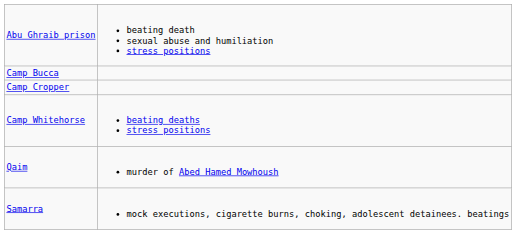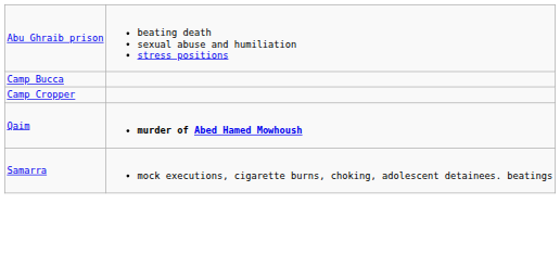 <table border="1" class="wikitable">
 <tr>
 <td><a href='#'>Abu Ghraib prison</a></td>
 <td><br><ul><li>beating death</li><li>sexual abuse and humiliation</li><li><a href='#'>stress positions</a></li></ul></td>
 </tr>
 <tr>
 <td><a href='#'>Camp Bucca</a></td>
 <td></td>
 </tr>
 <tr>
 <td><a href='#'>Camp Cropper</a></td>
 <td></td>
 </tr>
 <tr>
-<td><a href='#'>Camp Whitehorse</a></td>
-<td><br><ul><li><a href='#'>beating deaths</a></li><li><a href='#'>stress positions</a></li></ul></td>
-</tr>
-<tr>
 <td><a href='#'>Qaim</a></td>
-<td><br><ul><li>murder of <a href='#'>Abed Hamed Mowhoush</a></li></ul></td>
+<td><strong><br><ul><li>murder of <a href='#'>Abed Hamed Mowhoush</a></li></ul></strong></td>
 </tr>
 <tr>
 <td><a href='#'>Samarra</a></td>
 <td><br><ul><li>mock executions, cigarette burns, choking, adolescent detainees. beatings</li></ul></td>
 </tr>
 </table>
